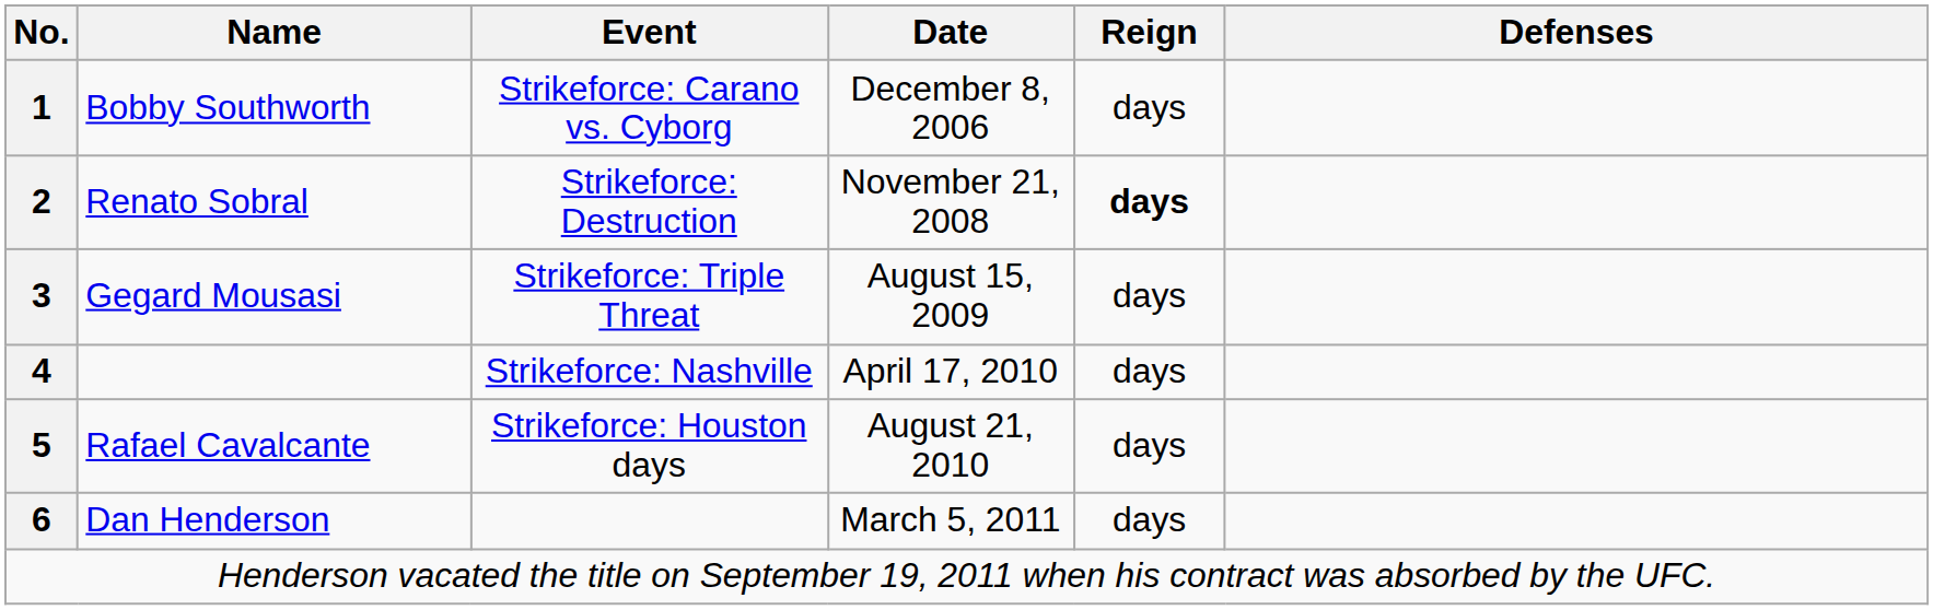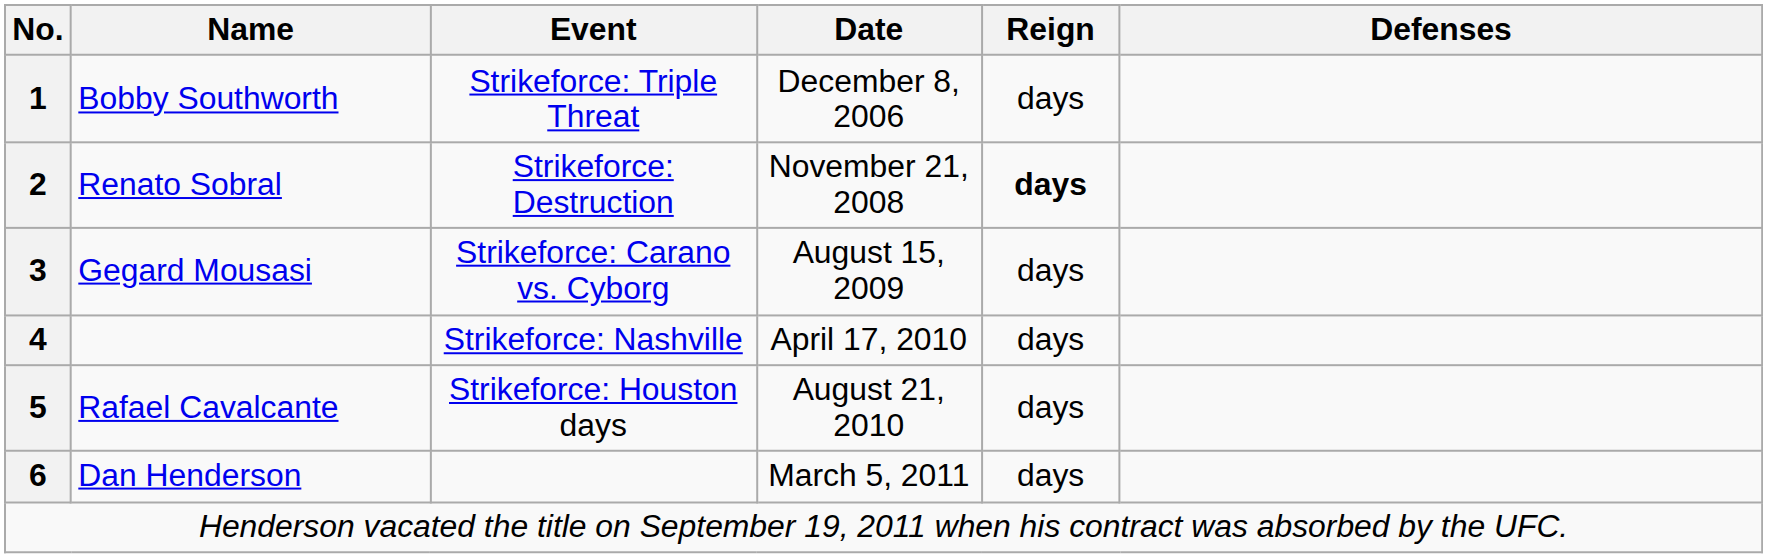 <table class="wikitable" width=100% style="text-align: center;">
 <tr>
 <th width=1%>No.</th>
 <th width=21%>Name</th>
 <th width=19%>Event</th>
 <th width=13%>Date</th>
 <th width=8%>Reign</th>
 <th width=46%>Defenses</th>
 </tr>
 <tr>
 <th>1</th>
 <td align=left> <a href='#'>Bobby Southworth</a><br></td>
-<td><a href='#'>Strikeforce: Carano vs. Cyborg</a><br></td>
+<td><a href='#'>Strikeforce: Triple Threat</a><br></td>
 <td>December 8, 2006</td>
 <td> days</td>
 <td align=left></td>
 </tr>
 <tr>
 <th>2</th>
 <td align=left> <a href='#'>Renato Sobral</a></td>
 <td><a href='#'>Strikeforce: Destruction</a><br></td>
 <td>November 21, 2008</td>
 <td><strong> days</strong></td>
 <td></td>
 </tr>
 <tr>
 <th>3</th>
 <td align=left> <a href='#'>Gegard Mousasi</a></td>
-<td><a href='#'>Strikeforce: Triple Threat</a><br></td>
+<td><a href='#'>Strikeforce: Carano vs. Cyborg</a><br></td>
 <td>August 15, 2009</td>
 <td> days</td>
 <td></td>
 </tr>
 <tr>
 <th>4</th>
 <td align=left></td>
 <td><a href='#'>Strikeforce: Nashville</a><br></td>
 <td>April 17, 2010</td>
 <td> days</td>
 <td></td>
 </tr>
 <tr>
 <th>5</th>
 <td align=left> <a href='#'>Rafael Cavalcante</a></td>
 <td><a href='#'>Strikeforce: Houston</a><br> days</td>
 <td>August 21, 2010</td>
 <td> days</td>
 <td></td>
 </tr>
 <tr>
 <th>6</th>
 <td align=left> <a href='#'>Dan Henderson</a></td>
 <td><br></td>
 <td>March 5, 2011</td>
 <td> days</td>
 <td></td>
 </tr>
 <tr>
 <td align=center colspan=6><em> Henderson vacated the title on September 19, 2011 when his contract was absorbed by the UFC.</em></td>
 </tr>
 </table>
